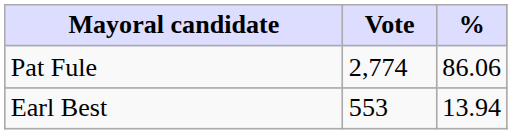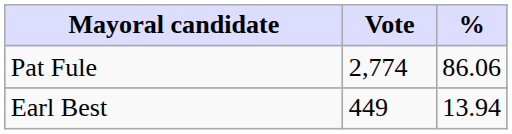 <table class="wikitable">
 <tr>
 <th style="background:#ddf; width:200px;">Mayoral candidate</th>
 <th style="background:#ddf; width:50px;">Vote</th>
 <th style="background:#ddf; width:30px;">%</th>
 </tr>
 <tr>
 <td>Pat Fule</td>
 <td>2,774</td>
 <td>86.06</td>
 </tr>
 <tr>
 <td>Earl Best</td>
-<td>553</td>
+<td>449</td>
 <td>13.94</td>
 </tr>
 </table>
